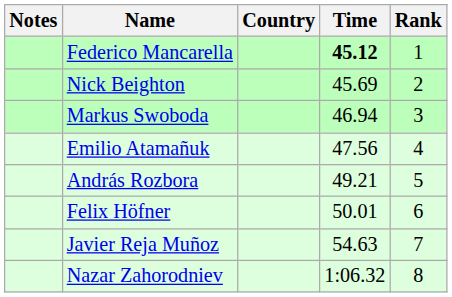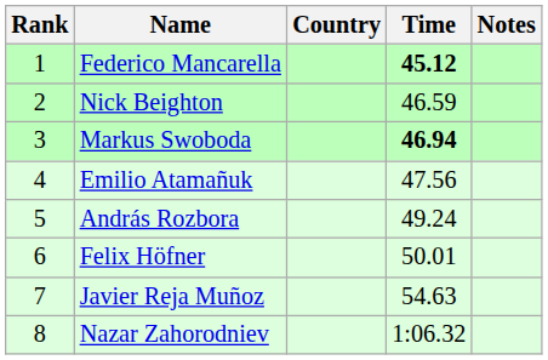 <table class="wikitable" style="text-align:center">
 <tr>
-<th>Notes</th>
+<th>Rank</th>
 <th>Name</th>
 <th>Country</th>
 <th>Time</th>
-<th>Rank</th>
+<th>Notes</th>
 </tr>
 <tr bgcolor=bbffbb>
-<td></td>
+<td>1</td>
 <td align="left"><a href='#'>Federico Mancarella</a></td>
 <td align="left"></td>
 <td><strong>45.12</strong></td>
-<td>1</td>
+<td></td>
 </tr>
 <tr bgcolor=bbffbb>
-<td></td>
+<td>2</td>
 <td align="left"><a href='#'>Nick Beighton</a></td>
 <td align="left"></td>
-<td>45.69</td>
-<td>2</td>
+<td>46.59</td>
+<td></td>
 </tr>
 <tr bgcolor=bbffbb>
-<td></td>
+<td>3</td>
 <td align="left"><a href='#'>Markus Swoboda</a></td>
 <td align="left"></td>
-<td>46.94</td>
-<td>3</td>
+<td><strong>46.94</strong></td>
+<td></td>
 </tr>
 <tr bgcolor=ddffdd>
-<td></td>
+<td>4</td>
 <td align="left"><a href='#'>Emilio Atamañuk</a></td>
 <td align="left"></td>
 <td>47.56</td>
-<td>4</td>
+<td></td>
 </tr>
 <tr bgcolor=ddffdd>
-<td></td>
+<td>5</td>
 <td align="left"><a href='#'>András Rozbora</a></td>
 <td align="left"></td>
-<td>49.21</td>
-<td>5</td>
+<td>49.24</td>
+<td></td>
 </tr>
 <tr bgcolor=ddffdd>
-<td></td>
+<td>6</td>
 <td align="left"><a href='#'>Felix Höfner</a></td>
 <td align="left"></td>
 <td>50.01</td>
-<td>6</td>
+<td></td>
 </tr>
 <tr bgcolor=ddffdd>
-<td></td>
+<td>7</td>
 <td align="left"><a href='#'>Javier Reja Muñoz</a></td>
 <td align="left"></td>
 <td>54.63</td>
-<td>7</td>
+<td></td>
 </tr>
 <tr bgcolor=ddffdd>
-<td></td>
+<td>8</td>
 <td align="left"><a href='#'>Nazar Zahorodniev</a></td>
 <td align="left"></td>
 <td>1:06.32</td>
-<td>8</td>
+<td></td>
 </tr>
 </table>
